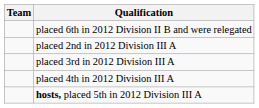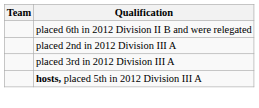 <table class="wikitable">
 <tr>
 <th>Team</th>
 <th>Qualification</th>
 </tr>
 <tr>
 <td></td>
 <td>placed 6th in 2012 Division II B and were relegated</td>
 </tr>
 <tr>
 <td></td>
 <td>placed 2nd in 2012 Division III A</td>
 </tr>
 <tr>
 <td></td>
 <td>placed 3rd in 2012 Division III A</td>
 </tr>
 <tr>
 <td></td>
-<td>placed 4th in 2012 Division III A</td>
-</tr>
-<tr>
-<td></td>
 <td><strong>hosts,</strong> placed 5th in 2012 Division III A</td>
 </tr>
 </table>
